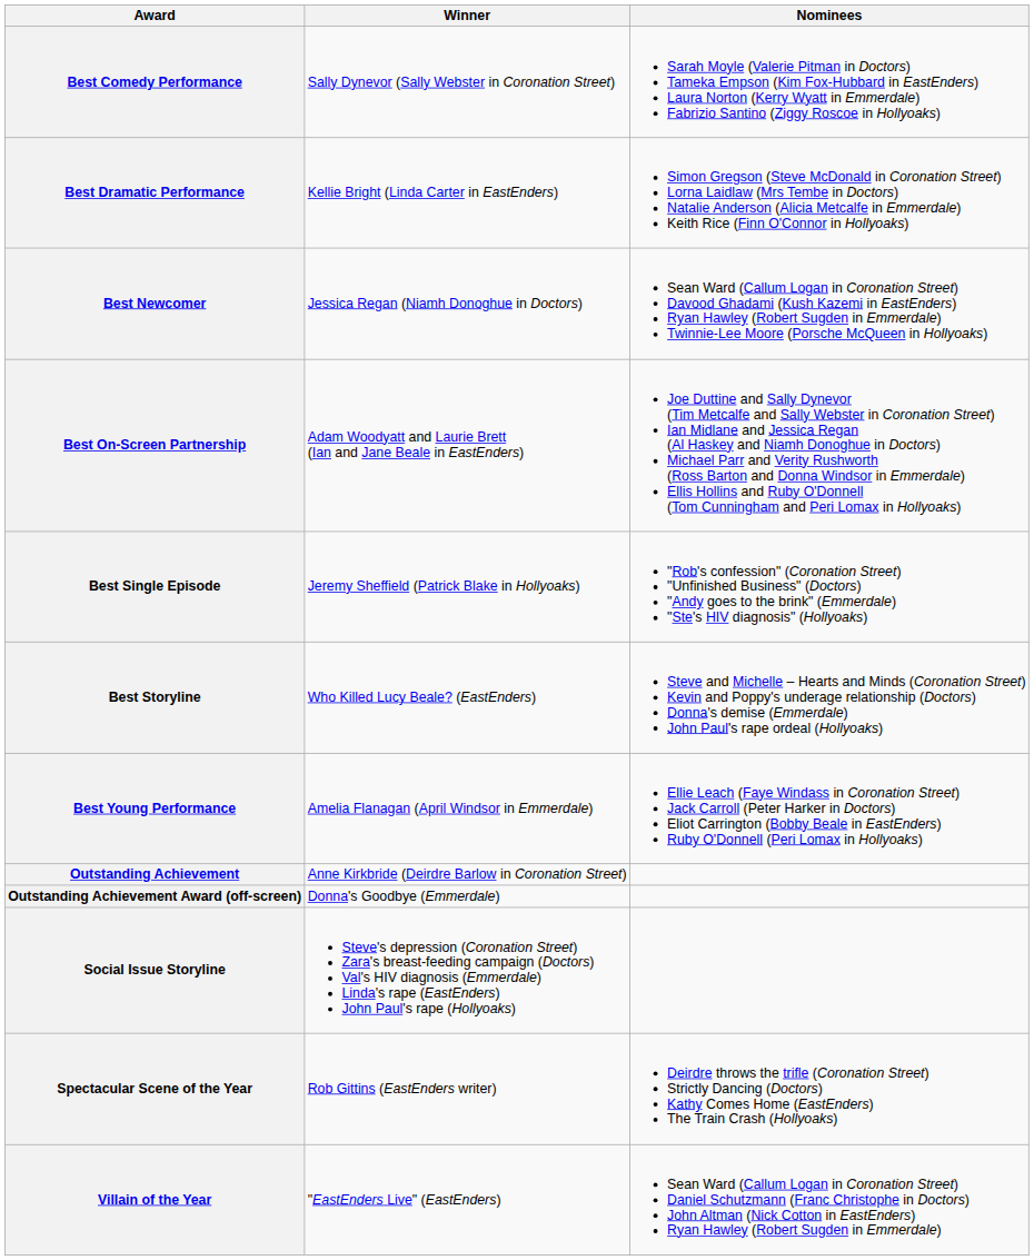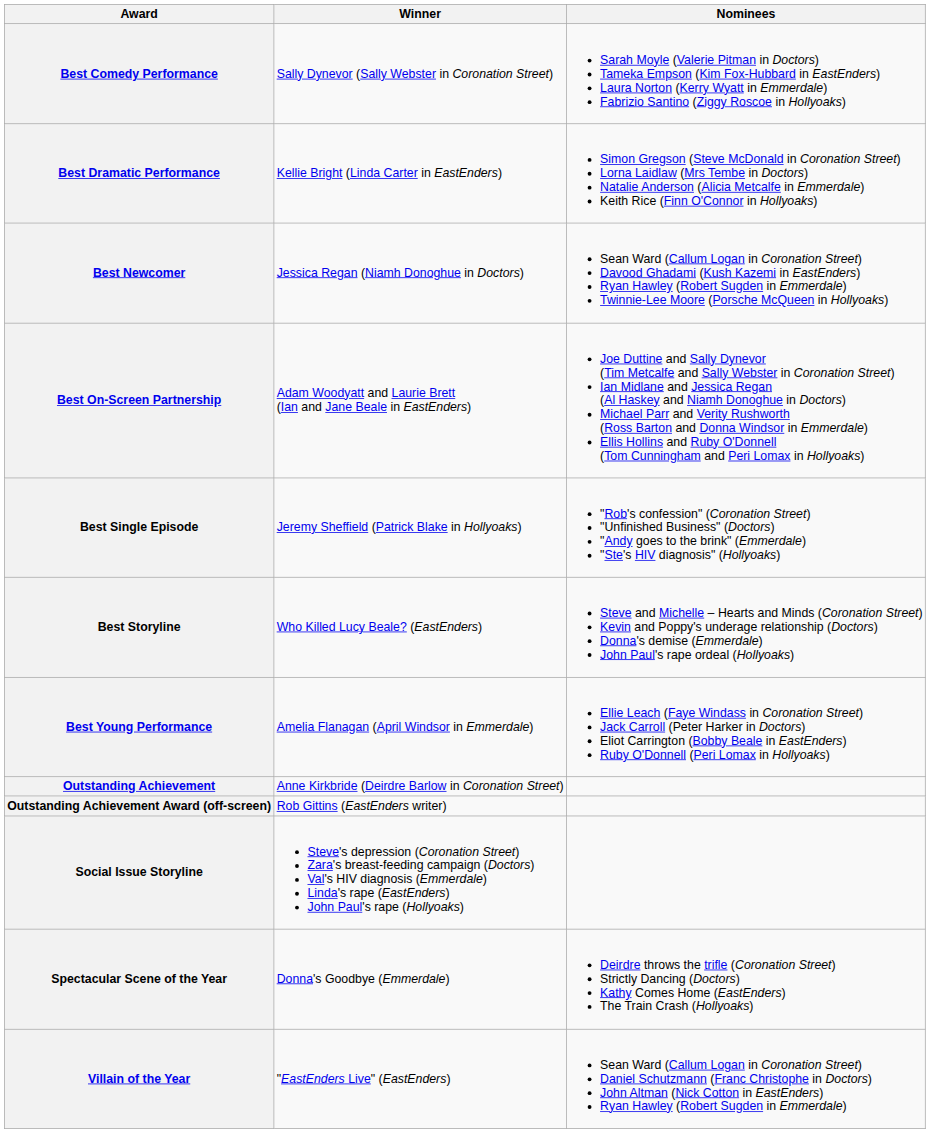 <table class="wikitable">
 <tr>
 <th>Award</th>
 <th>Winner</th>
 <th>Nominees</th>
 </tr>
 <tr>
 <th scope="row"><a href='#'>Best Comedy Performance</a></th>
 <td><a href='#'>Sally Dynevor</a> (<a href='#'>Sally Webster</a> in <em>Coronation Street</em>)</td>
 <td><br><ul><li><a href='#'>Sarah Moyle</a> (<a href='#'>Valerie Pitman</a> in <em>Doctors</em>)</li><li><a href='#'>Tameka Empson</a> (<a href='#'>Kim Fox-Hubbard</a> in <em>EastEnders</em>)</li><li><a href='#'>Laura Norton</a> (<a href='#'>Kerry Wyatt</a> in <em>Emmerdale</em>)</li><li><a href='#'>Fabrizio Santino</a> (<a href='#'>Ziggy Roscoe</a> in <em>Hollyoaks</em>)</li></ul></td>
 </tr>
 <tr>
 <th scope="row"><a href='#'>Best Dramatic Performance</a></th>
 <td><a href='#'>Kellie Bright</a> (<a href='#'>Linda Carter</a> in <em>EastEnders</em>)</td>
 <td><br><ul><li><a href='#'>Simon Gregson</a> (<a href='#'>Steve McDonald</a> in <em>Coronation Street</em>)</li><li><a href='#'>Lorna Laidlaw</a> (<a href='#'>Mrs Tembe</a> in <em>Doctors</em>)</li><li><a href='#'>Natalie Anderson</a> (<a href='#'>Alicia Metcalfe</a> in <em>Emmerdale</em>)</li><li>Keith Rice (<a href='#'>Finn O'Connor</a> in <em>Hollyoaks</em>)</li></ul></td>
 </tr>
 <tr>
 <th scope="row"><a href='#'>Best Newcomer</a></th>
 <td><a href='#'>Jessica Regan</a> (<a href='#'>Niamh Donoghue</a> in <em>Doctors</em>)</td>
 <td><br><ul><li>Sean Ward (<a href='#'>Callum Logan</a> in <em>Coronation Street</em>)</li><li><a href='#'>Davood Ghadami</a> (<a href='#'>Kush Kazemi</a> in <em>EastEnders</em>)</li><li><a href='#'>Ryan Hawley</a> (<a href='#'>Robert Sugden</a> in <em>Emmerdale</em>)</li><li><a href='#'>Twinnie-Lee Moore</a> (<a href='#'>Porsche McQueen</a> in <em>Hollyoaks</em>)</li></ul></td>
 </tr>
 <tr>
 <th scope="row"><a href='#'>Best On-Screen Partnership</a></th>
 <td><a href='#'>Adam Woodyatt</a> and <a href='#'>Laurie Brett</a><br>(<a href='#'>Ian</a> and <a href='#'>Jane Beale</a> in <em>EastEnders</em>)</td>
 <td><br><ul><li><a href='#'>Joe Duttine</a> and <a href='#'>Sally Dynevor</a><br>(<a href='#'>Tim Metcalfe</a> and <a href='#'>Sally Webster</a> in <em>Coronation Street</em>)</li><li><a href='#'>Ian Midlane</a> and <a href='#'>Jessica Regan</a><br>(<a href='#'>Al Haskey</a> and <a href='#'>Niamh Donoghue</a> in <em>Doctors</em>)</li><li><a href='#'>Michael Parr</a> and <a href='#'>Verity Rushworth</a><br>(<a href='#'>Ross Barton</a> and <a href='#'>Donna Windsor</a> in <em>Emmerdale</em>)</li><li><a href='#'>Ellis Hollins</a> and <a href='#'>Ruby O'Donnell</a><br>(<a href='#'>Tom Cunningham</a> and <a href='#'>Peri Lomax</a> in <em>Hollyoaks</em>)</li></ul></td>
 </tr>
 <tr>
 <th scope="row">Best Single Episode</th>
 <td><a href='#'>Jeremy Sheffield</a> (<a href='#'>Patrick Blake</a> in <em>Hollyoaks</em>)</td>
 <td><br><ul><li>"<a href='#'>Rob</a>'s confession" (<em>Coronation Street</em>)</li><li>"Unfinished Business" (<em>Doctors</em>)</li><li>"<a href='#'>Andy</a> goes to the brink" (<em>Emmerdale</em>)</li><li>"<a href='#'>Ste</a>'s <a href='#'>HIV</a> diagnosis" (<em>Hollyoaks</em>)</li></ul></td>
 </tr>
 <tr>
 <th scope="row">Best Storyline</th>
 <td><a href='#'>Who Killed Lucy Beale?</a> (<em>EastEnders</em>)</td>
 <td><br><ul><li><a href='#'>Steve</a> and <a href='#'>Michelle</a> – Hearts and Minds (<em>Coronation Street</em>)</li><li><a href='#'>Kevin</a> and Poppy's underage relationship (<em>Doctors</em>)</li><li><a href='#'>Donna</a>'s demise (<em>Emmerdale</em>)</li><li><a href='#'>John Paul</a>'s rape ordeal (<em>Hollyoaks</em>)</li></ul></td>
 </tr>
 <tr>
 <th scope="row"><a href='#'>Best Young Performance</a></th>
 <td><a href='#'>Amelia Flanagan</a> (<a href='#'>April Windsor</a> in <em>Emmerdale</em>)</td>
 <td><br><ul><li><a href='#'>Ellie Leach</a> (<a href='#'>Faye Windass</a> in <em>Coronation Street</em>)</li><li><a href='#'>Jack Carroll</a> (Peter Harker in <em>Doctors</em>)</li><li>Eliot Carrington (<a href='#'>Bobby Beale</a> in <em>EastEnders</em>)</li><li><a href='#'>Ruby O'Donnell</a> (<a href='#'>Peri Lomax</a> in <em>Hollyoaks</em>)</li></ul></td>
 </tr>
 <tr>
 <th scope="row"><a href='#'>Outstanding Achievement</a></th>
 <td><a href='#'>Anne Kirkbride</a> (<a href='#'>Deirdre Barlow</a> in <em>Coronation Street</em>)</td>
 <td></td>
 </tr>
 <tr>
 <th scope="row">Outstanding Achievement Award (off-screen)</th>
-<td><a href='#'>Donna</a>'s Goodbye (<em>Emmerdale</em>)</td>
+<td><a href='#'>Rob Gittins</a> (<em>EastEnders</em> writer)</td>
 <td></td>
 </tr>
 <tr>
 <th scope="row">Social Issue Storyline</th>
 <td><br><ul><li><a href='#'>Steve</a>'s depression (<em>Coronation Street</em>)</li><li><a href='#'>Zara</a>'s breast-feeding campaign (<em>Doctors</em>)</li><li><a href='#'>Val</a>'s HIV diagnosis (<em>Emmerdale</em>)</li><li><a href='#'>Linda</a>'s rape (<em>EastEnders</em>)</li><li><a href='#'>John Paul</a>'s rape (<em>Hollyoaks</em>)</li></ul></td>
 <td></td>
 </tr>
 <tr>
 <th scope="row">Spectacular Scene of the Year</th>
-<td><a href='#'>Rob Gittins</a> (<em>EastEnders</em> writer)</td>
+<td><a href='#'>Donna</a>'s Goodbye (<em>Emmerdale</em>)</td>
 <td><br><ul><li><a href='#'>Deirdre</a> throws the <a href='#'>trifle</a> (<em>Coronation Street</em>)</li><li>Strictly Dancing (<em>Doctors</em>)</li><li><a href='#'>Kathy</a> Comes Home (<em>EastEnders</em>)</li><li>The Train Crash (<em>Hollyoaks</em>)</li></ul></td>
 </tr>
 <tr>
 <th scope="row"><a href='#'>Villain of the Year</a></th>
 <td>"<a href='#'><em>EastEnders</em> Live</a>" (<em>EastEnders</em>)</td>
 <td><br><ul><li>Sean Ward (<a href='#'>Callum Logan</a> in <em>Coronation Street</em>)</li><li><a href='#'>Daniel Schutzmann</a> (<a href='#'>Franc Christophe</a> in <em>Doctors</em>)</li><li><a href='#'>John Altman</a> (<a href='#'>Nick Cotton</a> in <em>EastEnders</em>)</li><li><a href='#'>Ryan Hawley</a> (<a href='#'>Robert Sugden</a> in <em>Emmerdale</em>)</li></ul></td>
 </tr>
 </table>
